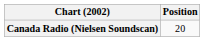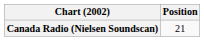 <table class = "wikitable plainrowheaders">
 <tr>
 <th>Chart (2002)</th>
 <th>Position</th>
 </tr>
 <tr>
 <th scope="row">Canada Radio (Nielsen Soundscan)</th>
-<td align=center>20</td>
+<td align=center>21</td>
 </tr>
 </table>
